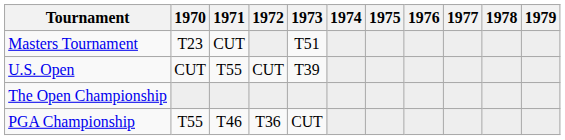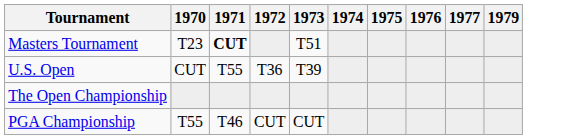 <table class="wikitable" style="font-size:95%;text-align:center;">
 <tr>
 <th>Tournament</th>
 <th>1970</th>
 <th>1971</th>
 <th>1972</th>
 <th>1973</th>
 <th>1974</th>
 <th>1975</th>
 <th>1976</th>
 <th>1977</th>
-<th>1978</th>
 <th>1979</th>
 </tr>
 <tr>
 <td align=left><a href='#'>Masters Tournament</a></td>
 <td>T23</td>
-<td>CUT</td>
+<td><strong>CUT</strong></td>
 <td style="background:#eeeeee;"></td>
 <td>T51</td>
-<td style="background:#eeeeee;"></td>
 <td style="background:#eeeeee;"></td>
 <td style="background:#eeeeee;"></td>
 <td style="background:#eeeeee;"></td>
 <td style="background:#eeeeee;"></td>
 <td style="background:#eeeeee;"></td>
 </tr>
 <tr>
 <td align=left><a href='#'>U.S. Open</a></td>
 <td>CUT</td>
 <td>T55</td>
-<td>CUT</td>
+<td>T36</td>
 <td>T39</td>
-<td style="background:#eeeeee;"></td>
 <td style="background:#eeeeee;"></td>
 <td style="background:#eeeeee;"></td>
 <td style="background:#eeeeee;"></td>
 <td style="background:#eeeeee;"></td>
 <td style="background:#eeeeee;"></td>
 </tr>
 <tr>
 <td align=left><a href='#'>The Open Championship</a></td>
 <td style="background:#eeeeee;"></td>
 <td style="background:#eeeeee;"></td>
 <td style="background:#eeeeee;"></td>
 <td style="background:#eeeeee;"></td>
 <td style="background:#eeeeee;"></td>
 <td style="background:#eeeeee;"></td>
 <td style="background:#eeeeee;"></td>
 <td style="background:#eeeeee;"></td>
 <td style="background:#eeeeee;"></td>
-<td style="background:#eeeeee;"></td>
 </tr>
 <tr>
 <td align=left><a href='#'>PGA Championship</a></td>
 <td>T55</td>
 <td>T46</td>
-<td>T36</td>
 <td>CUT</td>
-<td style="background:#eeeeee;"></td>
+<td>CUT</td>
 <td style="background:#eeeeee;"></td>
 <td style="background:#eeeeee;"></td>
 <td style="background:#eeeeee;"></td>
 <td style="background:#eeeeee;"></td>
 <td style="background:#eeeeee;"></td>
 </tr>
 </table>
